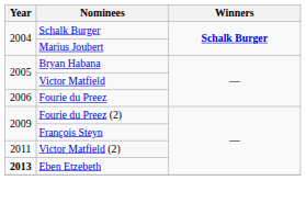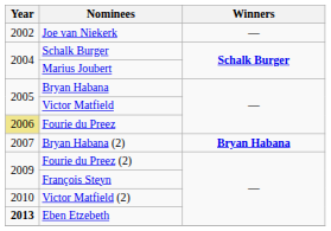 <table class="wikitable">
 <tr>
 <th width=40>Year</th>
 <th width=190>Nominees</th>
 <th width=190>Winners</th>
+</tr>
+<tr>
+<td align=center>2002</td>
+<td><a href='#'>Joe van Niekerk</a></td>
+<td align=center>—</td>
 </tr>
 <tr>
 <td align=center rowspan=2>2004</td>
 <td><a href='#'>Schalk Burger</a></td>
 <td align=center rowspan=2><strong><a href='#'>Schalk Burger</a></strong></td>
 </tr>
 <tr>
 <td><a href='#'>Marius Joubert</a></td>
 </tr>
 <tr>
 <td align=center rowspan=2>2005</td>
 <td><a href='#'>Bryan Habana</a></td>
 <td align=center rowspan=3>—</td>
 </tr>
 <tr>
 <td><a href='#'>Victor Matfield</a></td>
 </tr>
 <tr>
-<td align=center>2006</td>
+<td align=center style="background: khaki;">2006</td>
 <td><a href='#'>Fourie du Preez</a></td>
+</tr>
+<tr>
+<td align=center>2007</td>
+<td><a href='#'>Bryan Habana</a> (2)</td>
+<td align=center><strong><a href='#'>Bryan Habana</a></strong></td>
 </tr>
 <tr>
 <td align=center rowspan=2>2009</td>
 <td><a href='#'>Fourie du Preez</a> (2)</td>
 <td align=center rowspan=4>—</td>
 </tr>
 <tr>
 <td><a href='#'>François Steyn</a></td>
 </tr>
 <tr>
-<td align=center>2011</td>
+<td align=center>2010</td>
 <td><a href='#'>Victor Matfield</a> (2)</td>
 </tr>
 <tr>
 <td align=center><strong>2013</strong></td>
 <td><a href='#'>Eben Etzebeth</a></td>
 </tr>
 <tr>
 </tr>
 </table>
